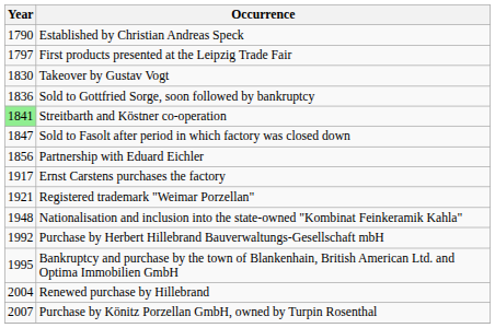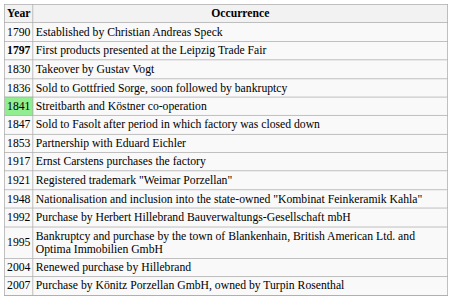 <table class="wikitable">
 <tr>
 <th>Year</th>
 <th>Occurrence</th>
 </tr>
 <tr>
 <td>1790</td>
 <td>Established by Christian Andreas Speck<br></td>
 </tr>
 <tr>
-<td>1797</td>
+<td><strong>1797</strong></td>
 <td>First products presented at the Leipzig Trade Fair<br></td>
 </tr>
 <tr>
 <td>1830</td>
 <td>Takeover by Gustav Vogt<br></td>
 </tr>
 <tr>
 <td>1836</td>
 <td>Sold to Gottfried Sorge, soon followed by bankruptcy<br></td>
 </tr>
 <tr>
 <td style="background: lightgreen;">1841</td>
 <td>Streitbarth and Köstner co-operation<br></td>
 </tr>
 <tr>
 <td>1847</td>
 <td>Sold to Fasolt after period in which factory was closed down<br></td>
 </tr>
 <tr>
-<td>1856</td>
+<td>1853</td>
 <td>Partnership with Eduard Eichler<br></td>
 </tr>
 <tr>
 <td>1917</td>
 <td>Ernst Carstens purchases the factory<br></td>
 </tr>
 <tr>
 <td>1921</td>
 <td>Registered trademark "Weimar Porzellan"<br></td>
 </tr>
 <tr>
 <td>1948</td>
 <td>Nationalisation and inclusion into the state-owned "Kombinat Feinkeramik Kahla"<br></td>
 </tr>
 <tr>
 <td>1992</td>
 <td>Purchase by Herbert Hillebrand Bauverwaltungs-Gesellschaft mbH<br></td>
 </tr>
 <tr>
 <td>1995</td>
 <td>Bankruptcy and purchase by the town of Blankenhain, British American Ltd. and Optima Immobilien GmbH<br></td>
 </tr>
 <tr>
 <td>2004</td>
 <td>Renewed purchase by Hillebrand<br></td>
 </tr>
 <tr>
 <td>2007</td>
 <td>Purchase by Könitz Porzellan GmbH, owned by Turpin Rosenthal</td>
 </tr>
 <tr>
 </tr>
 </table>
